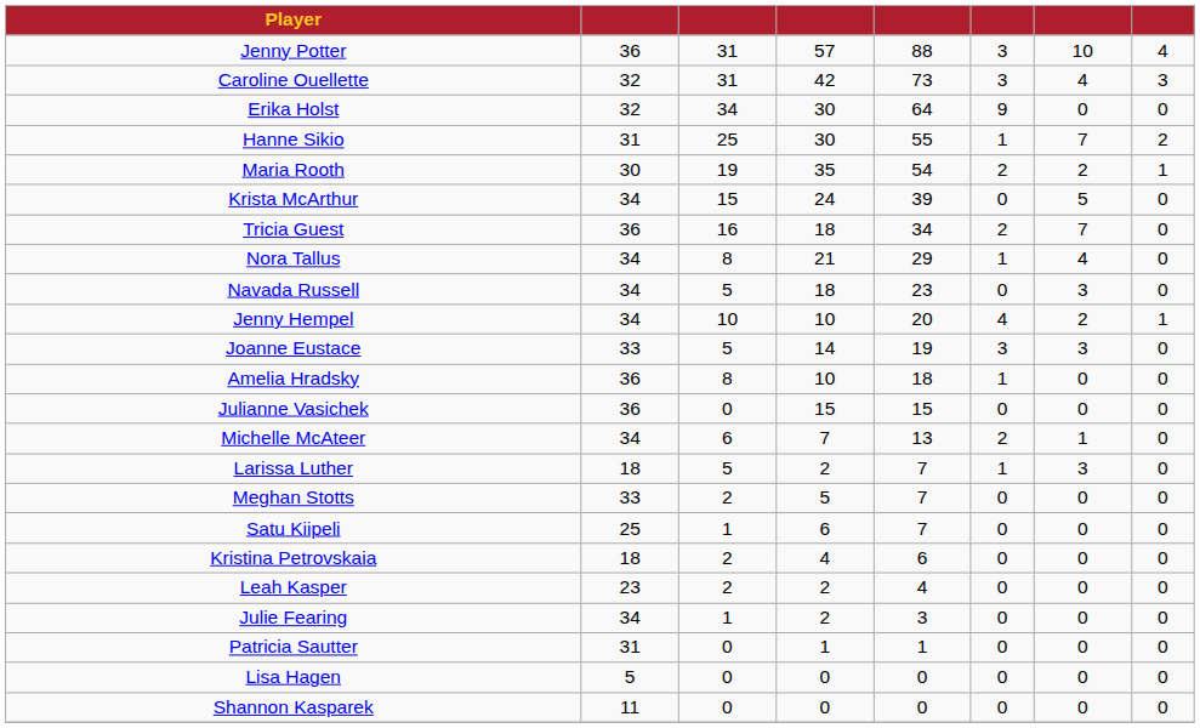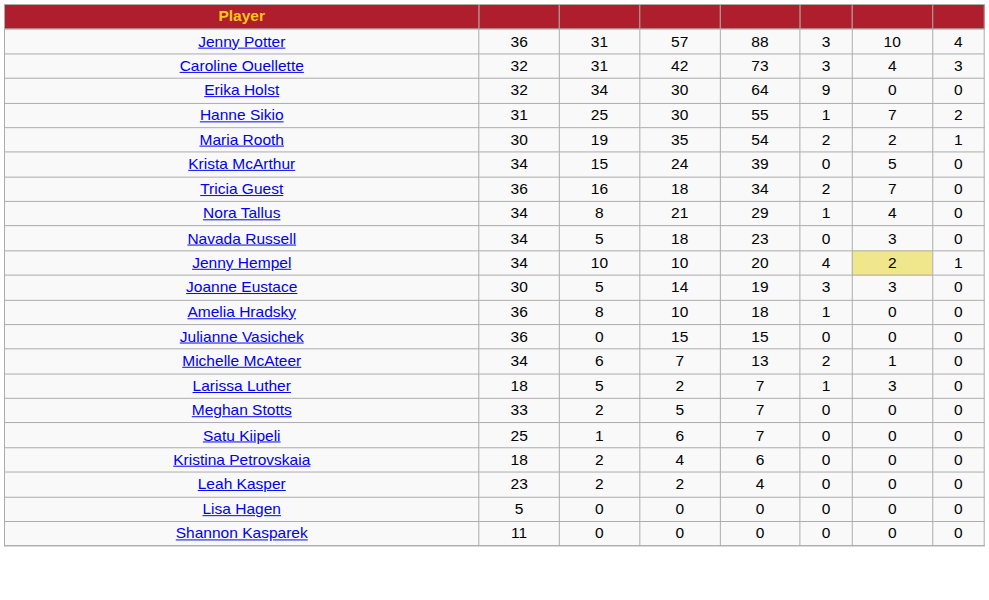 <table class="wikitable" style="text-align: center;" width="80%">
 <tr>
 <th style="background:#AF1E2D; color:#FFC61E;">Player</th>
 <th style="background:#AF1E2D; color:#FFC61E;"></th>
 <th style="background:#AF1E2D; color:#FFC61E;"></th>
 <th style="background:#AF1E2D; color:#FFC61E;"></th>
 <th style="background:#AF1E2D; color:#FFC61E;"></th>
 <th style="background:#AF1E2D; color:#FFC61E;"></th>
 <th style="background:#AF1E2D; color:#FFC61E;"></th>
 <th style="background:#AF1E2D; color:#FFC61E;"></th>
 </tr>
 <tr>
 <td><a href='#'>Jenny Potter</a></td>
 <td>36</td>
 <td>31</td>
 <td>57</td>
 <td>88</td>
 <td>3</td>
 <td>10</td>
 <td>4</td>
 </tr>
 <tr>
 <td><a href='#'>Caroline Ouellette</a></td>
 <td>32</td>
 <td>31</td>
 <td>42</td>
 <td>73</td>
 <td>3</td>
 <td>4</td>
 <td>3</td>
 </tr>
 <tr>
 <td><a href='#'>Erika Holst</a></td>
 <td>32</td>
 <td>34</td>
 <td>30</td>
 <td>64</td>
 <td>9</td>
 <td>0</td>
 <td>0</td>
 </tr>
 <tr>
 <td><a href='#'>Hanne Sikio</a></td>
 <td>31</td>
 <td>25</td>
 <td>30</td>
 <td>55</td>
 <td>1</td>
 <td>7</td>
 <td>2</td>
 </tr>
 <tr>
 <td><a href='#'>Maria Rooth</a></td>
 <td>30</td>
 <td>19</td>
 <td>35</td>
 <td>54</td>
 <td>2</td>
 <td>2</td>
 <td>1</td>
 </tr>
 <tr>
 <td><a href='#'>Krista McArthur</a></td>
 <td>34</td>
 <td>15</td>
 <td>24</td>
 <td>39</td>
 <td>0</td>
 <td>5</td>
 <td>0</td>
 </tr>
 <tr>
 <td><a href='#'>Tricia Guest</a></td>
 <td>36</td>
 <td>16</td>
 <td>18</td>
 <td>34</td>
 <td>2</td>
 <td>7</td>
 <td>0</td>
 </tr>
 <tr>
 <td><a href='#'>Nora Tallus</a></td>
 <td>34</td>
 <td>8</td>
 <td>21</td>
 <td>29</td>
 <td>1</td>
 <td>4</td>
 <td>0</td>
 </tr>
 <tr>
 <td><a href='#'>Navada Russell</a></td>
 <td>34</td>
 <td>5</td>
 <td>18</td>
 <td>23</td>
 <td>0</td>
 <td>3</td>
 <td>0</td>
 </tr>
 <tr>
 <td><a href='#'>Jenny Hempel</a></td>
 <td>34</td>
 <td>10</td>
 <td>10</td>
 <td>20</td>
 <td>4</td>
-<td>2</td>
+<td style="background: khaki;">2</td>
 <td>1</td>
 </tr>
 <tr>
 <td><a href='#'>Joanne Eustace</a></td>
-<td>33</td>
+<td>30</td>
 <td>5</td>
 <td>14</td>
 <td>19</td>
 <td>3</td>
 <td>3</td>
 <td>0</td>
 </tr>
 <tr>
 <td><a href='#'>Amelia Hradsky</a></td>
 <td>36</td>
 <td>8</td>
 <td>10</td>
 <td>18</td>
 <td>1</td>
 <td>0</td>
 <td>0</td>
 </tr>
 <tr>
 <td><a href='#'>Julianne Vasichek</a></td>
 <td>36</td>
 <td>0</td>
 <td>15</td>
 <td>15</td>
 <td>0</td>
 <td>0</td>
 <td>0</td>
 </tr>
 <tr>
 <td><a href='#'>Michelle McAteer</a></td>
 <td>34</td>
 <td>6</td>
 <td>7</td>
 <td>13</td>
 <td>2</td>
 <td>1</td>
 <td>0</td>
 </tr>
 <tr>
 <td><a href='#'>Larissa Luther</a></td>
 <td>18</td>
 <td>5</td>
 <td>2</td>
 <td>7</td>
 <td>1</td>
 <td>3</td>
 <td>0</td>
 </tr>
 <tr>
 <td><a href='#'>Meghan Stotts</a></td>
 <td>33</td>
 <td>2</td>
 <td>5</td>
 <td>7</td>
 <td>0</td>
 <td>0</td>
 <td>0</td>
 </tr>
 <tr>
 <td><a href='#'>Satu Kiipeli</a></td>
 <td>25</td>
 <td>1</td>
 <td>6</td>
 <td>7</td>
 <td>0</td>
 <td>0</td>
 <td>0</td>
 </tr>
 <tr>
 <td><a href='#'>Kristina Petrovskaia</a></td>
 <td>18</td>
 <td>2</td>
 <td>4</td>
 <td>6</td>
 <td>0</td>
 <td>0</td>
 <td>0</td>
 </tr>
 <tr>
 <td><a href='#'>Leah Kasper</a></td>
 <td>23</td>
 <td>2</td>
 <td>2</td>
 <td>4</td>
 <td>0</td>
 <td>0</td>
 <td>0</td>
 </tr>
 <tr>
-<td><a href='#'>Julie Fearing</a></td>
-<td>34</td>
-<td>1</td>
-<td>2</td>
-<td>3</td>
-<td>0</td>
-<td>0</td>
-<td>0</td>
-</tr>
-<tr>
-<td><a href='#'>Patricia Sautter</a></td>
-<td>31</td>
-<td>0</td>
-<td>1</td>
-<td>1</td>
-<td>0</td>
-<td>0</td>
-<td>0</td>
-</tr>
-<tr>
 <td><a href='#'>Lisa Hagen</a></td>
 <td>5</td>
 <td>0</td>
 <td>0</td>
 <td>0</td>
 <td>0</td>
 <td>0</td>
 <td>0</td>
 </tr>
 <tr>
 <td><a href='#'>Shannon Kasparek</a></td>
 <td>11</td>
 <td>0</td>
 <td>0</td>
 <td>0</td>
 <td>0</td>
 <td>0</td>
 <td>0</td>
 </tr>
 <tr>
 </tr>
 </table>
